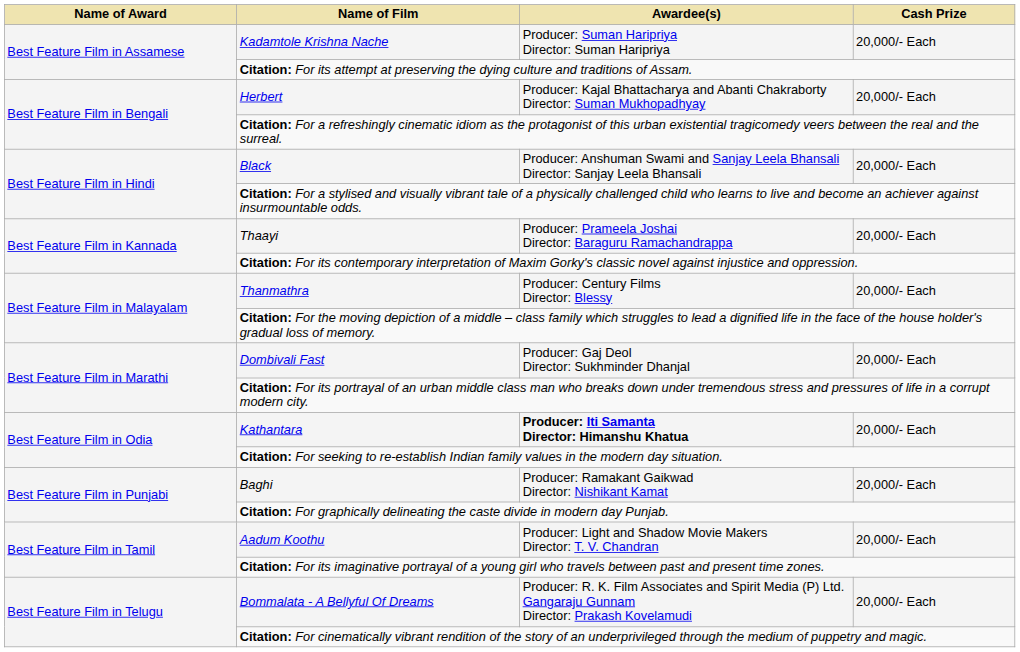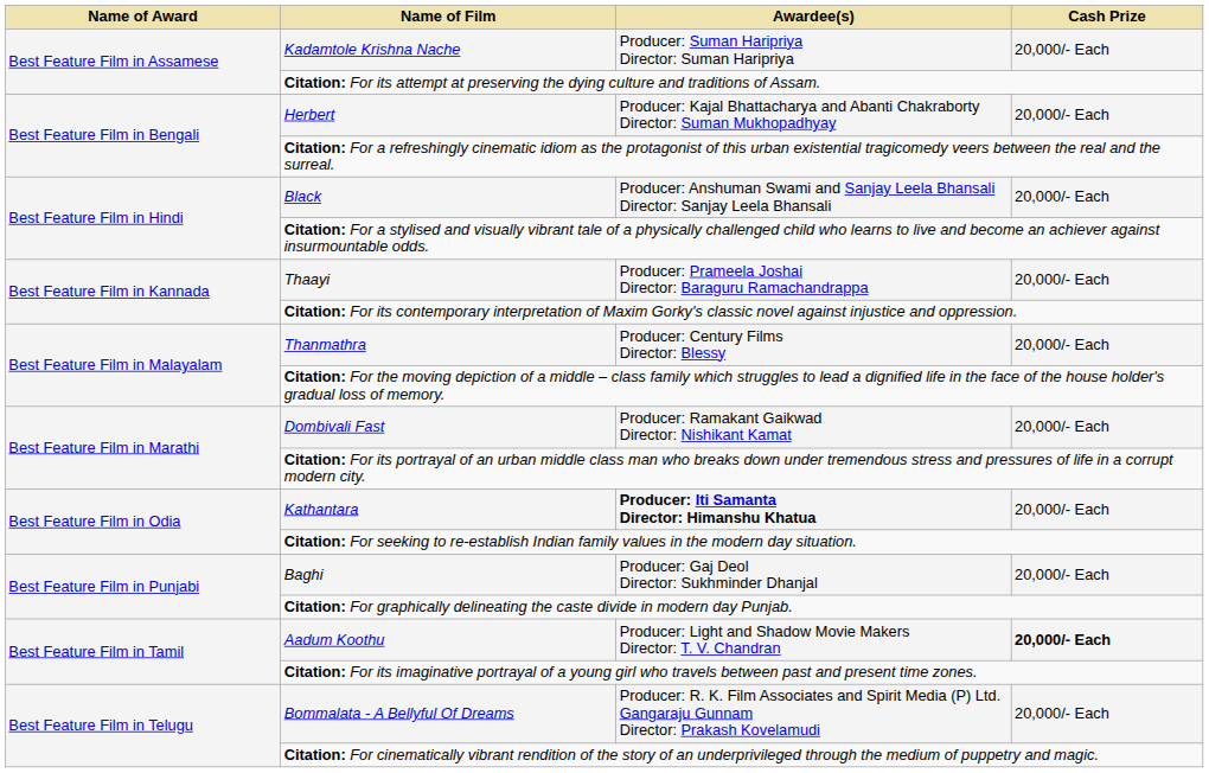 <table class="wikitable" style="width:100%;">
 <tr>
 <th style="background-color:#EFE4B0;width:23%;">Name of Award</th>
 <th style="background-color:#EFE4B0;width:28%;">Name of Film</th>
 <th style="background-color:#EFE4B0;width:33%;">Awardee(s)</th>
 <th style="background-color:#EFE4B0;width:16%;">Cash Prize</th>
 </tr>
 <tr style="background-color:#F4F4F4">
 <td rowspan="2"><a href='#'>Best Feature Film in Assamese</a></td>
 <td><em><a href='#'>Kadamtole Krishna Nache</a></em></td>
 <td>Producer: <a href='#'>Suman Haripriya</a><br>Director: Suman Haripriya</td>
 <td> 20,000/- Each</td>
 </tr>
 <tr style="background-color:#F9F9F9">
 <td colspan="3"><strong>Citation:</strong> <em>For its attempt at preserving the dying culture and traditions of Assam.</em></td>
 </tr>
 <tr style="background-color:#F4F4F4">
 <td rowspan="2"><a href='#'>Best Feature Film in Bengali</a></td>
 <td><em><a href='#'>Herbert</a></em></td>
 <td>Producer: Kajal Bhattacharya and Abanti Chakraborty<br>Director: <a href='#'>Suman Mukhopadhyay</a></td>
 <td> 20,000/- Each</td>
 </tr>
 <tr style="background-color:#F9F9F9">
 <td colspan="3"><strong>Citation:</strong> <em>For a refreshingly cinematic idiom as the protagonist of this urban existential tragicomedy veers between the real and the surreal.</em></td>
 </tr>
 <tr style="background-color:#F4F4F4">
 <td rowspan="2"><a href='#'>Best Feature Film in Hindi</a></td>
 <td><em><a href='#'>Black</a></em></td>
 <td>Producer: Anshuman Swami and <a href='#'>Sanjay Leela Bhansali</a><br>Director: Sanjay Leela Bhansali</td>
 <td> 20,000/- Each</td>
 </tr>
 <tr style="background-color:#F9F9F9">
 <td colspan="3"><strong>Citation:</strong> <em>For a stylised and visually vibrant tale of a physically challenged child who learns to live and become an achiever against insurmountable odds.</em></td>
 </tr>
 <tr style="background-color:#F4F4F4">
 <td rowspan="2"><a href='#'>Best Feature Film in Kannada</a></td>
 <td><em>Thaayi</em></td>
 <td>Producer: <a href='#'>Prameela Joshai</a><br>Director: <a href='#'>Baraguru Ramachandrappa</a></td>
 <td> 20,000/- Each</td>
 </tr>
 <tr style="background-color:#F9F9F9">
 <td colspan="3"><strong>Citation:</strong> <em>For its contemporary interpretation of Maxim Gorky's classic novel against injustice and oppression.</em></td>
 </tr>
 <tr style="background-color:#F4F4F4">
 <td rowspan="2"><a href='#'>Best Feature Film in Malayalam</a></td>
 <td><em><a href='#'>Thanmathra</a></em></td>
 <td>Producer: Century Films<br>Director: <a href='#'>Blessy</a></td>
 <td> 20,000/- Each</td>
 </tr>
 <tr style="background-color:#F9F9F9">
 <td colspan="3"><strong>Citation:</strong> <em>For the moving depiction of a middle – class family which struggles to lead a dignified life in the face of the house holder's gradual loss of memory.</em></td>
 </tr>
 <tr style="background-color:#F4F4F4">
 <td rowspan="2"><a href='#'>Best Feature Film in Marathi</a></td>
 <td><em><a href='#'>Dombivali Fast</a></em></td>
-<td>Producer: Gaj Deol<br>Director: Sukhminder Dhanjal</td>
+<td>Producer: Ramakant Gaikwad<br>Director: <a href='#'>Nishikant Kamat</a></td>
 <td> 20,000/- Each</td>
 </tr>
 <tr style="background-color:#F9F9F9">
 <td colspan="3"><strong>Citation:</strong> <em>For its portrayal of an urban middle class man who breaks down under tremendous stress and pressures of life in a corrupt modern city.</em></td>
 </tr>
 <tr style="background-color:#F4F4F4">
 <td rowspan="2"><a href='#'>Best Feature Film in Odia</a></td>
 <td><em><a href='#'>Kathantara</a></em></td>
 <td><strong>Producer: <a href='#'>Iti Samanta</a><br>Director: Himanshu Khatua</strong></td>
 <td> 20,000/- Each</td>
 </tr>
 <tr style="background-color:#F9F9F9">
 <td colspan="3"><strong>Citation:</strong> <em>For seeking to re-establish Indian family values in the modern day situation.</em></td>
 </tr>
 <tr style="background-color:#F4F4F4">
 <td rowspan="2"><a href='#'>Best Feature Film in Punjabi</a></td>
 <td><em>Baghi</em></td>
-<td>Producer: Ramakant Gaikwad<br>Director: <a href='#'>Nishikant Kamat</a></td>
+<td>Producer: Gaj Deol<br>Director: Sukhminder Dhanjal</td>
 <td> 20,000/- Each</td>
 </tr>
 <tr style="background-color:#F9F9F9">
 <td colspan="3"><strong>Citation:</strong> <em>For graphically delineating the caste divide in modern day Punjab.</em></td>
 </tr>
 <tr style="background-color:#F4F4F4">
 <td rowspan="2"><a href='#'>Best Feature Film in Tamil</a></td>
 <td><em><a href='#'>Aadum Koothu</a></em></td>
 <td>Producer: Light and Shadow Movie Makers<br>Director: <a href='#'>T. V. Chandran</a></td>
-<td> 20,000/- Each</td>
+<td><strong> 20,000/- Each</strong></td>
 </tr>
 <tr style="background-color:#F9F9F9">
 <td colspan="3"><strong>Citation:</strong> <em>For its imaginative portrayal of a young girl who travels between past and present time zones.</em></td>
 </tr>
 <tr style="background-color:#F4F4F4">
 <td rowspan="2"><a href='#'>Best Feature Film in Telugu</a></td>
 <td><em><a href='#'>Bommalata - A Bellyful Of Dreams</a></em></td>
 <td>Producer: R. K. Film Associates and Spirit Media (P) Ltd. <a href='#'>Gangaraju Gunnam</a><br>Director: <a href='#'>Prakash Kovelamudi</a></td>
 <td> 20,000/- Each</td>
 </tr>
 <tr style="background-color:#F9F9F9">
 <td colspan="3"><strong>Citation:</strong> <em>For cinematically vibrant rendition of the story of an underprivileged through the medium of puppetry and magic.</em></td>
 </tr>
 </table>
